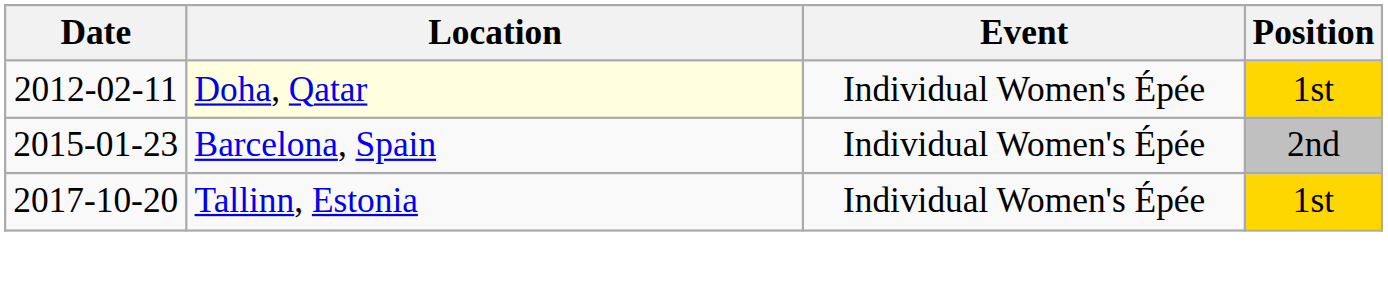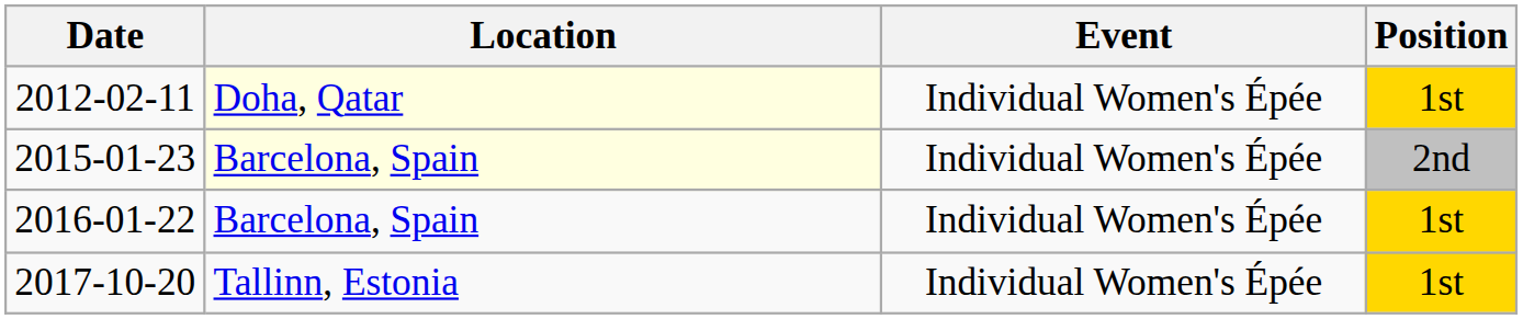 <table class="wikitable" style="text-align:center;">
 <tr>
 <th>Date</th>
 <th style="width:17em">Location</th>
 <th style="width:12em">Event</th>
 <th>Position</th>
 </tr>
 <tr>
 <td>2012-02-11</td>
 <td rowspan="1" align="left" style="background: lightyellow;"> <a href='#'>Doha</a>, <a href='#'>Qatar</a></td>
 <td>Individual Women's Épée</td>
 <td bgcolor="gold">1st</td>
 </tr>
 <tr>
 <td>2015-01-23</td>
+<td rowspan="1" align="left" style="background: lightyellow;"> <a href='#'>Barcelona</a>, <a href='#'>Spain</a></td>
+<td>Individual Women's Épée</td>
+<td bgcolor="silver">2nd</td>
+</tr>
+<tr>
+<td>2016-01-22</td>
 <td rowspan="1" align="left"> <a href='#'>Barcelona</a>, <a href='#'>Spain</a></td>
 <td>Individual Women's Épée</td>
-<td bgcolor="silver">2nd</td>
+<td bgcolor="gold">1st</td>
 </tr>
 <tr>
 <td>2017-10-20</td>
 <td rowspan="1" align="left"> <a href='#'>Tallinn</a>, <a href='#'>Estonia</a></td>
 <td>Individual Women's Épée</td>
 <td bgcolor="gold">1st</td>
 </tr>
 </table>
